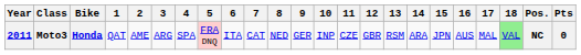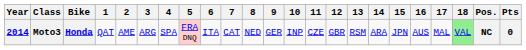 <table class="wikitable" style="text-align:center">
 <tr>
 <th>Year</th>
 <th>Class</th>
 <th>Bike</th>
 <th>1</th>
 <th>2</th>
 <th>3</th>
 <th>4</th>
 <th>5</th>
 <th>6</th>
 <th>7</th>
 <th>8</th>
 <th>9</th>
 <th>10</th>
 <th>11</th>
 <th>12</th>
 <th>13</th>
 <th>14</th>
 <th>15</th>
 <th>16</th>
 <th>17</th>
 <th>18</th>
 <th>Pos.</th>
 <th>Pts</th>
 </tr>
 <tr>
-<th><a href='#'>2011</a></th>
+<th><a href='#'>2014</a></th>
 <th>Moto3</th>
 <th><a href='#'>Honda</a></th>
 <td><a href='#'>QAT</a></td>
 <td><a href='#'>AME</a></td>
 <td><a href='#'>ARG</a></td>
 <td><a href='#'>SPA</a></td>
 <td style="background:#ffcfcf;"><a href='#'>FRA</a><br><small>DNQ</small></td>
 <td><a href='#'>ITA</a></td>
 <td><a href='#'>CAT</a></td>
 <td><a href='#'>NED</a></td>
 <td><a href='#'>GER</a></td>
 <td><a href='#'>INP</a></td>
 <td><a href='#'>CZE</a></td>
 <td><a href='#'>GBR</a></td>
 <td><a href='#'>RSM</a></td>
 <td><a href='#'>ARA</a></td>
 <td><a href='#'>JPN</a></td>
 <td><a href='#'>AUS</a></td>
 <td><a href='#'>MAL</a></td>
 <td style="background: lightgreen;"><a href='#'>VAL</a></td>
 <th>NC</th>
 <th>0</th>
 </tr>
 </table>
